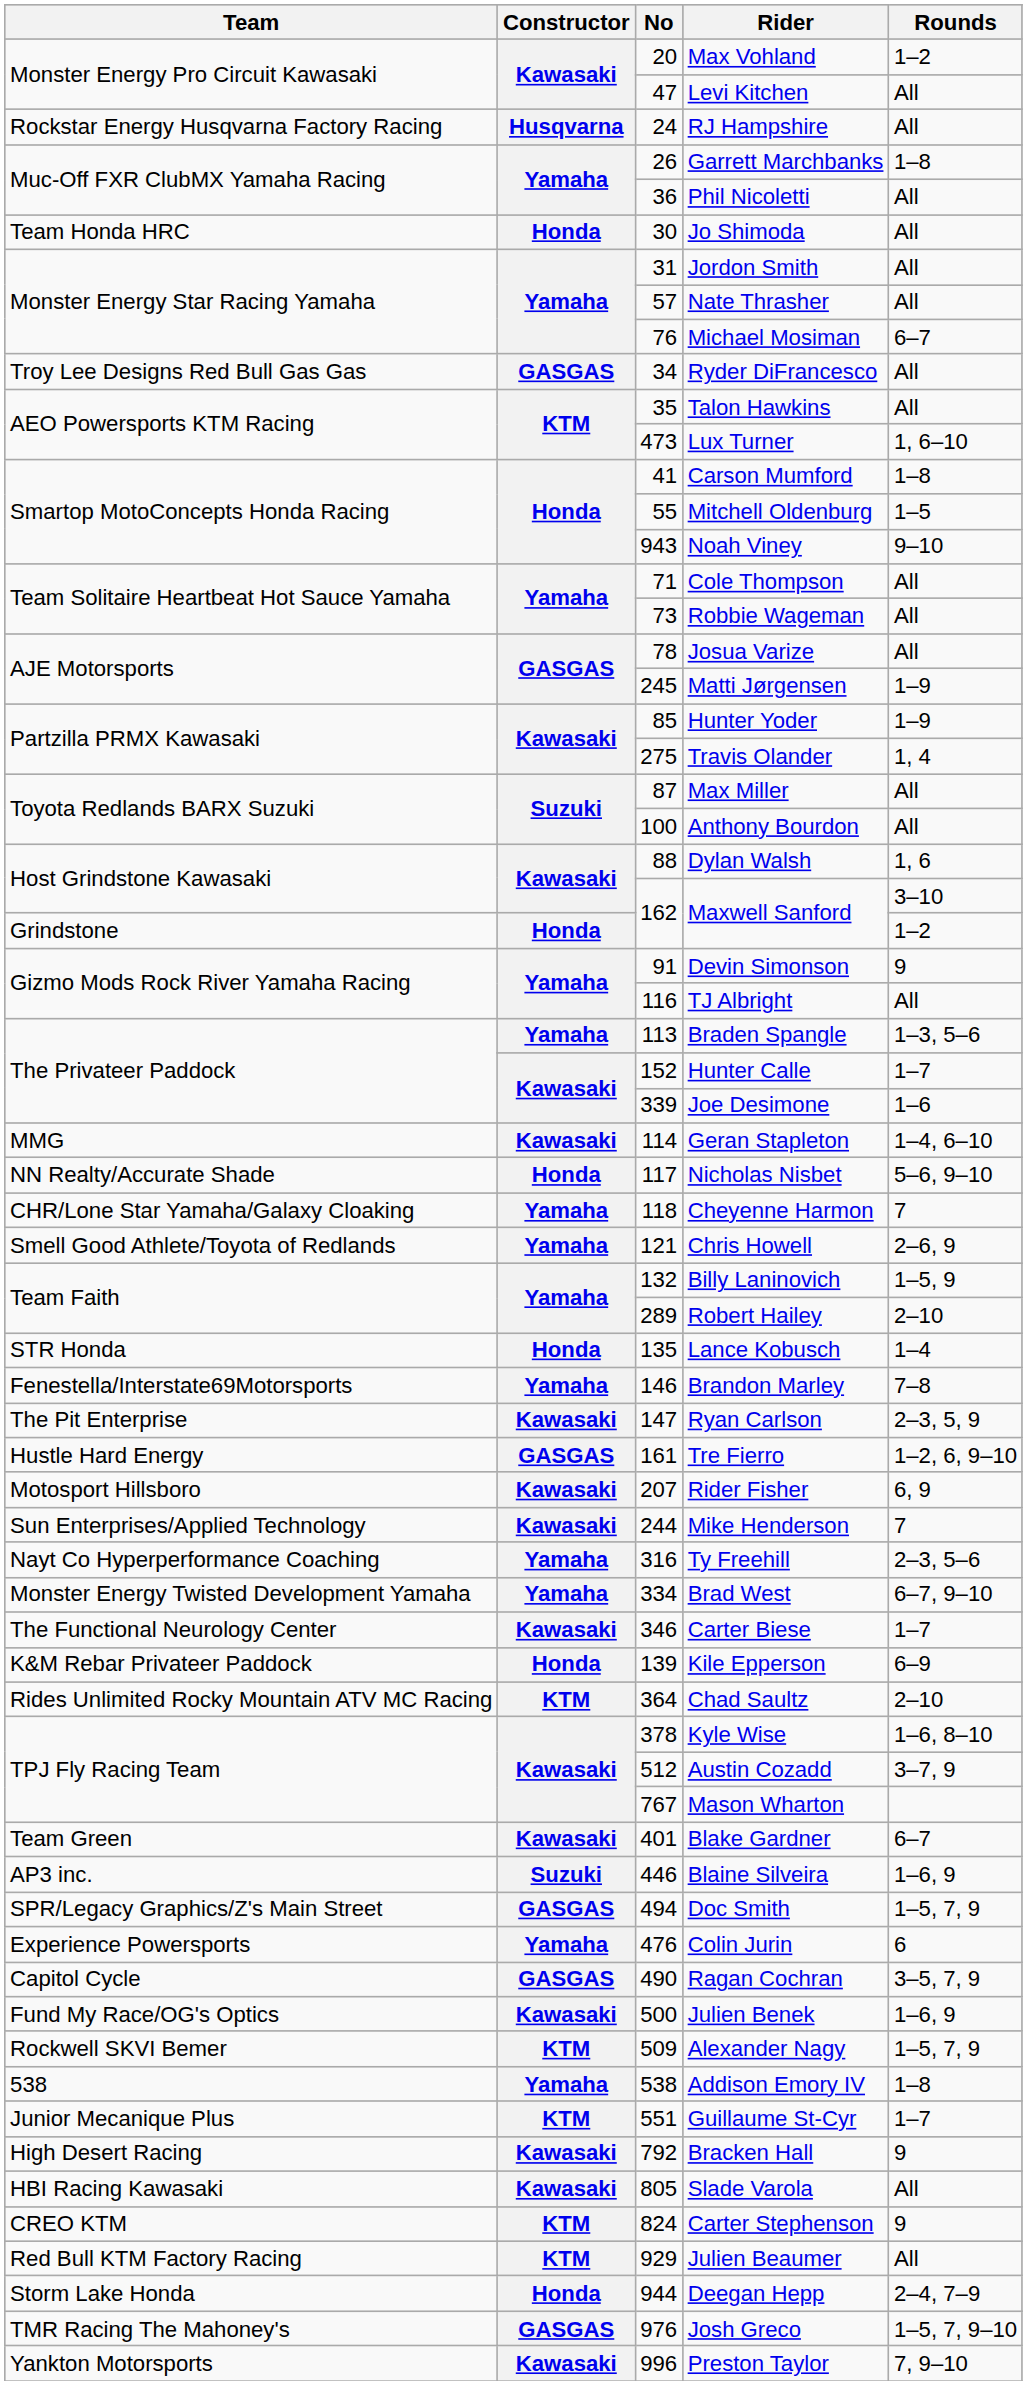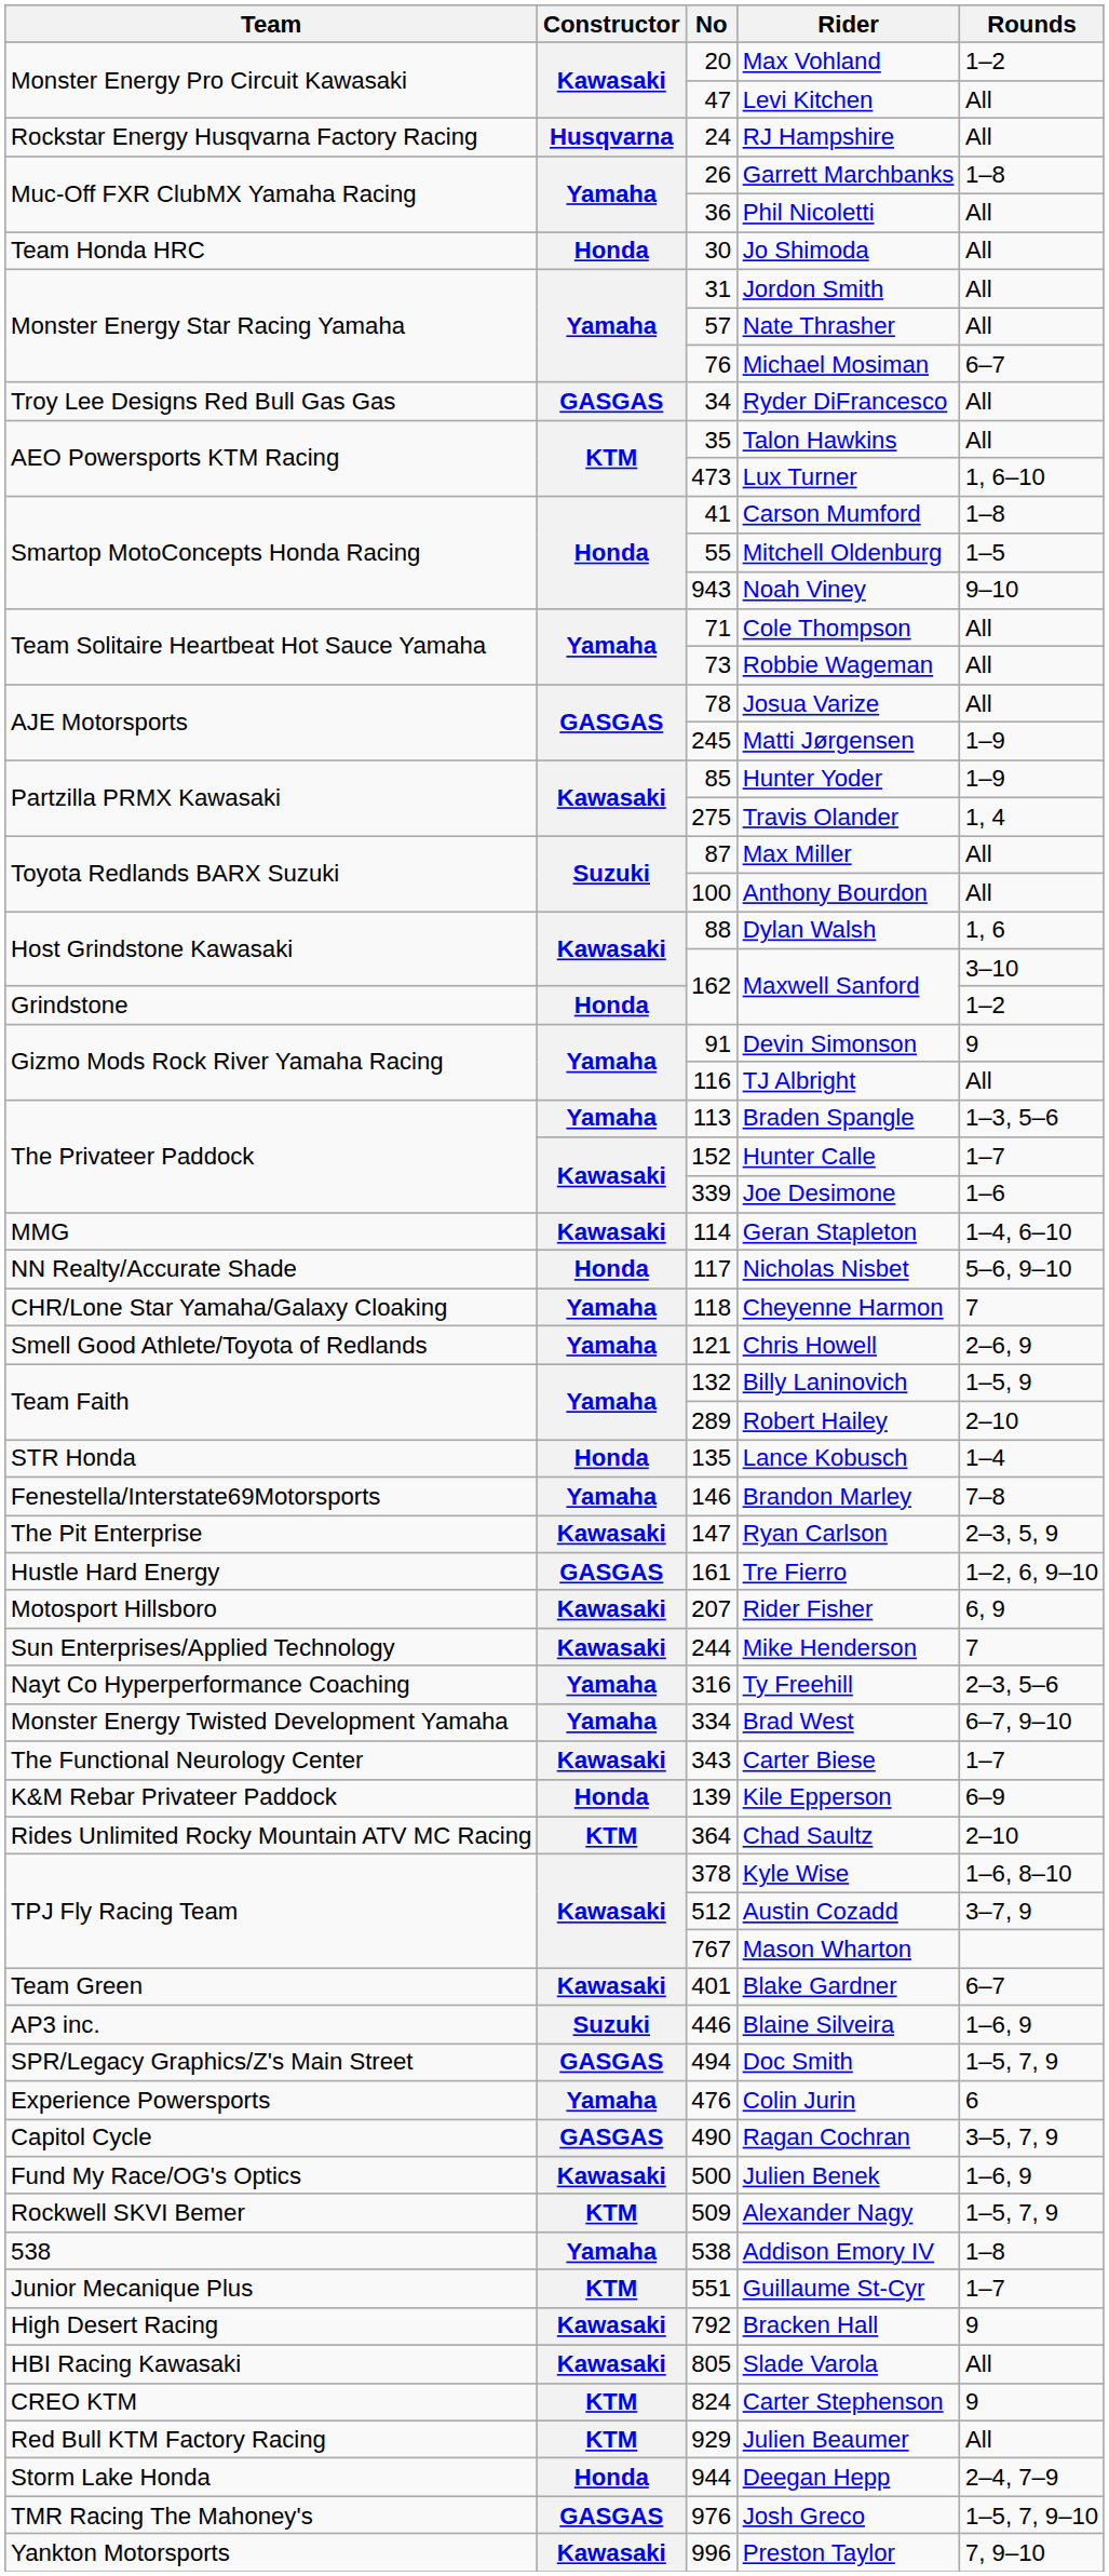 <table class="wikitable" style="font-size: 85%;">
 <tr>
 <th>Team</th>
 <th>Constructor</th>
 <th>No</th>
 <th>Rider</th>
 <th>Rounds</th>
 </tr>
 <tr>
 <td rowspan=2>Monster Energy Pro Circuit Kawasaki</td>
 <th rowspan=2><a href='#'>Kawasaki</a></th>
 <td align="right">20</td>
 <td> <a href='#'>Max Vohland</a></td>
 <td>1–2</td>
 </tr>
 <tr>
 <td align="right">47</td>
 <td> <a href='#'>Levi Kitchen</a></td>
 <td>All</td>
 </tr>
 <tr>
 <td>Rockstar Energy Husqvarna Factory Racing</td>
 <th><a href='#'>Husqvarna</a></th>
 <td align="right">24</td>
 <td> <a href='#'>RJ Hampshire</a></td>
 <td>All</td>
 </tr>
 <tr>
 <td rowspan=2>Muc-Off FXR ClubMX Yamaha Racing</td>
 <th rowspan=2><a href='#'>Yamaha</a></th>
 <td align="right">26</td>
 <td> <a href='#'>Garrett Marchbanks</a></td>
 <td>1–8</td>
 </tr>
 <tr>
 <td align="right">36</td>
 <td> <a href='#'>Phil Nicoletti</a></td>
 <td>All</td>
 </tr>
 <tr>
 <td>Team Honda HRC</td>
 <th><a href='#'>Honda</a></th>
 <td align="right">30</td>
 <td> <a href='#'>Jo Shimoda</a></td>
 <td>All</td>
 </tr>
 <tr>
 <td rowspan=3>Monster Energy Star Racing Yamaha</td>
 <th rowspan=3><a href='#'>Yamaha</a></th>
 <td align="right">31</td>
 <td> <a href='#'>Jordon Smith</a></td>
 <td>All</td>
 </tr>
 <tr>
 <td align="right">57</td>
 <td> <a href='#'>Nate Thrasher</a></td>
 <td>All</td>
 </tr>
 <tr>
 <td align="right">76</td>
 <td> <a href='#'>Michael Mosiman</a></td>
 <td>6–7</td>
 </tr>
 <tr>
 <td>Troy Lee Designs Red Bull Gas Gas</td>
 <th><a href='#'>GASGAS</a></th>
 <td align="right">34</td>
 <td> <a href='#'>Ryder DiFrancesco</a></td>
 <td>All</td>
 </tr>
 <tr>
 <td rowspan=2>AEO Powersports KTM Racing</td>
 <th rowspan=2><a href='#'>KTM</a></th>
 <td align="right">35</td>
 <td> <a href='#'>Talon Hawkins</a></td>
 <td>All</td>
 </tr>
 <tr>
 <td align="right">473</td>
 <td> <a href='#'>Lux Turner</a></td>
 <td>1, 6–10</td>
 </tr>
 <tr>
 <td rowspan=3>Smartop MotoConcepts Honda Racing</td>
 <th rowspan=3><a href='#'>Honda</a></th>
 <td align="right">41</td>
 <td> <a href='#'>Carson Mumford</a></td>
 <td>1–8</td>
 </tr>
 <tr>
 <td align="right">55</td>
 <td> <a href='#'>Mitchell Oldenburg</a></td>
 <td>1–5</td>
 </tr>
 <tr>
 <td align="right">943</td>
 <td> <a href='#'>Noah Viney</a></td>
 <td>9–10</td>
 </tr>
 <tr>
 <td rowspan=2>Team Solitaire Heartbeat Hot Sauce Yamaha</td>
 <th rowspan=2><a href='#'>Yamaha</a></th>
 <td align="right">71</td>
 <td> <a href='#'>Cole Thompson</a></td>
 <td>All</td>
 </tr>
 <tr>
 <td align="right">73</td>
 <td> <a href='#'>Robbie Wageman</a></td>
 <td>All</td>
 </tr>
 <tr>
 <td rowspan=2>AJE Motorsports</td>
 <th rowspan=2><a href='#'>GASGAS</a></th>
 <td align="right">78</td>
 <td> <a href='#'>Josua Varize</a></td>
 <td>All</td>
 </tr>
 <tr>
 <td align="right">245</td>
 <td> <a href='#'>Matti Jørgensen</a></td>
 <td>1–9</td>
 </tr>
 <tr>
 <td rowspan=2>Partzilla PRMX Kawasaki</td>
 <th rowspan=2><a href='#'>Kawasaki</a></th>
 <td align="right">85</td>
 <td> <a href='#'>Hunter Yoder</a></td>
 <td>1–9</td>
 </tr>
 <tr>
 <td align="right">275</td>
 <td> <a href='#'>Travis Olander</a></td>
 <td>1, 4</td>
 </tr>
 <tr>
 <td rowspan=2>Toyota Redlands BARX Suzuki</td>
 <th rowspan=2><a href='#'>Suzuki</a></th>
 <td align="right">87</td>
 <td> <a href='#'>Max Miller</a></td>
 <td>All</td>
 </tr>
 <tr>
 <td align="right">100</td>
 <td> <a href='#'>Anthony Bourdon</a></td>
 <td>All</td>
 </tr>
 <tr>
 <td rowspan=2>Host Grindstone Kawasaki</td>
 <th rowspan=2><a href='#'>Kawasaki</a></th>
 <td align="right">88</td>
 <td> <a href='#'>Dylan Walsh</a></td>
 <td>1, 6</td>
 </tr>
 <tr>
 <td rowspan=2 align="right">162</td>
 <td rowspan=2> <a href='#'>Maxwell Sanford</a></td>
 <td>3–10</td>
 </tr>
 <tr>
 <td>Grindstone</td>
 <th><a href='#'>Honda</a></th>
 <td>1–2</td>
 </tr>
 <tr>
 <td rowspan=2>Gizmo Mods Rock River Yamaha Racing</td>
 <th rowspan=2><a href='#'>Yamaha</a></th>
 <td align="right">91</td>
 <td> <a href='#'>Devin Simonson</a></td>
 <td>9</td>
 </tr>
 <tr>
 <td align="right">116</td>
 <td> <a href='#'>TJ Albright</a></td>
 <td>All</td>
 </tr>
 <tr>
 <td rowspan=3>The Privateer Paddock</td>
 <th><a href='#'>Yamaha</a></th>
 <td align="right">113</td>
 <td> <a href='#'>Braden Spangle</a></td>
 <td>1–3, 5–6</td>
 </tr>
 <tr>
 <th rowspan=2><a href='#'>Kawasaki</a></th>
 <td align="right">152</td>
 <td> <a href='#'>Hunter Calle</a></td>
 <td>1–7</td>
 </tr>
 <tr>
 <td align="right">339</td>
 <td> <a href='#'>Joe Desimone</a></td>
 <td>1–6</td>
 </tr>
 <tr>
 <td>MMG</td>
 <th><a href='#'>Kawasaki</a></th>
 <td align="right">114</td>
 <td> <a href='#'>Geran Stapleton</a></td>
 <td>1–4, 6–10</td>
 </tr>
 <tr>
 <td>NN Realty/Accurate Shade</td>
 <th><a href='#'>Honda</a></th>
 <td align="right">117</td>
 <td> <a href='#'>Nicholas Nisbet</a></td>
 <td>5–6, 9–10</td>
 </tr>
 <tr>
 <td>CHR/Lone Star Yamaha/Galaxy Cloaking</td>
 <th><a href='#'>Yamaha</a></th>
 <td align="right">118</td>
 <td> <a href='#'>Cheyenne Harmon</a></td>
 <td>7</td>
 </tr>
 <tr>
 <td>Smell Good Athlete/Toyota of Redlands</td>
 <th><a href='#'>Yamaha</a></th>
 <td align="right">121</td>
 <td> <a href='#'>Chris Howell</a></td>
 <td>2–6, 9</td>
 </tr>
 <tr>
 <td rowspan=2>Team Faith</td>
 <th rowspan=2><a href='#'>Yamaha</a></th>
 <td align="right">132</td>
 <td> <a href='#'>Billy Laninovich</a></td>
 <td>1–5, 9</td>
 </tr>
 <tr>
 <td align="right">289</td>
 <td> <a href='#'>Robert Hailey</a></td>
 <td>2–10</td>
 </tr>
 <tr>
 <td>STR Honda</td>
 <th><a href='#'>Honda</a></th>
 <td align="right">135</td>
 <td> <a href='#'>Lance Kobusch</a></td>
 <td>1–4</td>
 </tr>
 <tr>
 <td>Fenestella/Interstate69Motorsports</td>
 <th><a href='#'>Yamaha</a></th>
 <td align="right">146</td>
 <td> <a href='#'>Brandon Marley</a></td>
 <td>7–8</td>
 </tr>
 <tr>
 <td>The Pit Enterprise</td>
 <th><a href='#'>Kawasaki</a></th>
 <td align="right">147</td>
 <td> <a href='#'>Ryan Carlson</a></td>
 <td>2–3, 5, 9</td>
 </tr>
 <tr>
 <td>Hustle Hard Energy</td>
 <th><a href='#'>GASGAS</a></th>
 <td align="right">161</td>
 <td> <a href='#'>Tre Fierro</a></td>
 <td>1–2, 6, 9–10</td>
 </tr>
 <tr>
 <td>Motosport Hillsboro</td>
 <th><a href='#'>Kawasaki</a></th>
 <td align="right">207</td>
 <td> <a href='#'>Rider Fisher</a></td>
 <td>6, 9</td>
 </tr>
 <tr>
 <td>Sun Enterprises/Applied Technology</td>
 <th><a href='#'>Kawasaki</a></th>
 <td align="right">244</td>
 <td> <a href='#'>Mike Henderson</a></td>
 <td>7</td>
 </tr>
 <tr>
 <td>Nayt Co Hyperperformance Coaching</td>
 <th><a href='#'>Yamaha</a></th>
 <td align="right">316</td>
 <td> <a href='#'>Ty Freehill</a></td>
 <td>2–3, 5–6</td>
 </tr>
 <tr>
 <td>Monster Energy Twisted Development Yamaha</td>
 <th><a href='#'>Yamaha</a></th>
 <td align="right">334</td>
 <td> <a href='#'>Brad West</a></td>
 <td>6–7, 9–10</td>
 </tr>
 <tr>
 <td>The Functional Neurology Center</td>
 <th><a href='#'>Kawasaki</a></th>
-<td align="right">346</td>
+<td align="right">343</td>
 <td> <a href='#'>Carter Biese</a></td>
 <td>1–7</td>
 </tr>
 <tr>
 <td>K&M Rebar Privateer Paddock</td>
 <th><a href='#'>Honda</a></th>
 <td align="right">139</td>
 <td> <a href='#'>Kile Epperson</a></td>
 <td>6–9</td>
 </tr>
 <tr>
 <td>Rides Unlimited Rocky Mountain ATV MC Racing</td>
 <th><a href='#'>KTM</a></th>
 <td align="right">364</td>
 <td> <a href='#'>Chad Saultz</a></td>
 <td>2–10</td>
 </tr>
 <tr>
 <td rowspan=3>TPJ Fly Racing Team</td>
 <th rowspan=3><a href='#'>Kawasaki</a></th>
 <td align="right">378</td>
 <td> <a href='#'>Kyle Wise</a></td>
 <td>1–6, 8–10</td>
 </tr>
 <tr>
 <td align="right">512</td>
 <td> <a href='#'>Austin Cozadd</a></td>
 <td>3–7, 9</td>
 </tr>
 <tr>
 <td align="right">767</td>
 <td> <a href='#'>Mason Wharton</a></td>
 <td></td>
 </tr>
 <tr>
 <td>Team Green</td>
 <th><a href='#'>Kawasaki</a></th>
 <td align="right">401</td>
 <td> <a href='#'>Blake Gardner</a></td>
 <td>6–7</td>
 </tr>
 <tr>
 <td>AP3 inc.</td>
 <th><a href='#'>Suzuki</a></th>
 <td align="right">446</td>
 <td> <a href='#'>Blaine Silveira</a></td>
 <td>1–6, 9</td>
 </tr>
 <tr>
 <td>SPR/Legacy Graphics/Z's Main Street</td>
 <th><a href='#'>GASGAS</a></th>
 <td align="right">494</td>
 <td> <a href='#'>Doc Smith</a></td>
 <td>1–5, 7, 9</td>
 </tr>
 <tr>
 <td>Experience Powersports</td>
 <th><a href='#'>Yamaha</a></th>
 <td align="right">476</td>
 <td> <a href='#'>Colin Jurin</a></td>
 <td>6</td>
 </tr>
 <tr>
 <td>Capitol Cycle</td>
 <th><a href='#'>GASGAS</a></th>
 <td align="right">490</td>
 <td> <a href='#'>Ragan Cochran</a></td>
 <td>3–5, 7, 9</td>
 </tr>
 <tr>
 <td>Fund My Race/OG's Optics</td>
 <th><a href='#'>Kawasaki</a></th>
 <td align="right">500</td>
 <td> <a href='#'>Julien Benek</a></td>
 <td>1–6, 9</td>
 </tr>
 <tr>
 <td>Rockwell SKVI Bemer</td>
 <th><a href='#'>KTM</a></th>
 <td align="right">509</td>
 <td> <a href='#'>Alexander Nagy</a></td>
 <td>1–5, 7, 9</td>
 </tr>
 <tr>
 <td>538</td>
 <th><a href='#'>Yamaha</a></th>
 <td align="right">538</td>
 <td> <a href='#'>Addison Emory IV</a></td>
 <td>1–8</td>
 </tr>
 <tr>
 <td>Junior Mecanique Plus</td>
 <th><a href='#'>KTM</a></th>
 <td align="right">551</td>
 <td> <a href='#'>Guillaume St-Cyr</a></td>
 <td>1–7</td>
 </tr>
 <tr>
 <td>High Desert Racing</td>
 <th><a href='#'>Kawasaki</a></th>
 <td align="right">792</td>
 <td> <a href='#'>Bracken Hall</a></td>
 <td>9</td>
 </tr>
 <tr>
 <td>HBI Racing Kawasaki</td>
 <th><a href='#'>Kawasaki</a></th>
 <td align="right">805</td>
 <td> <a href='#'>Slade Varola</a></td>
 <td>All</td>
 </tr>
 <tr>
 <td>CREO KTM</td>
 <th><a href='#'>KTM</a></th>
 <td align="right">824</td>
 <td> <a href='#'>Carter Stephenson</a></td>
 <td>9</td>
 </tr>
 <tr>
 <td>Red Bull KTM Factory Racing</td>
 <th><a href='#'>KTM</a></th>
 <td align="right">929</td>
 <td> <a href='#'>Julien Beaumer</a></td>
 <td>All</td>
 </tr>
 <tr>
 <td>Storm Lake Honda</td>
 <th><a href='#'>Honda</a></th>
 <td align="right">944</td>
 <td> <a href='#'>Deegan Hepp</a></td>
 <td>2–4, 7–9</td>
 </tr>
 <tr>
 <td>TMR Racing The Mahoney's</td>
 <th><a href='#'>GASGAS</a></th>
 <td align="right">976</td>
 <td> <a href='#'>Josh Greco</a></td>
 <td>1–5, 7, 9–10</td>
 </tr>
 <tr>
 <td>Yankton Motorsports</td>
 <th><a href='#'>Kawasaki</a></th>
 <td align="right">996</td>
 <td> <a href='#'>Preston Taylor</a></td>
 <td>7, 9–10</td>
 </tr>
 <tr>
 </tr>
 </table>
